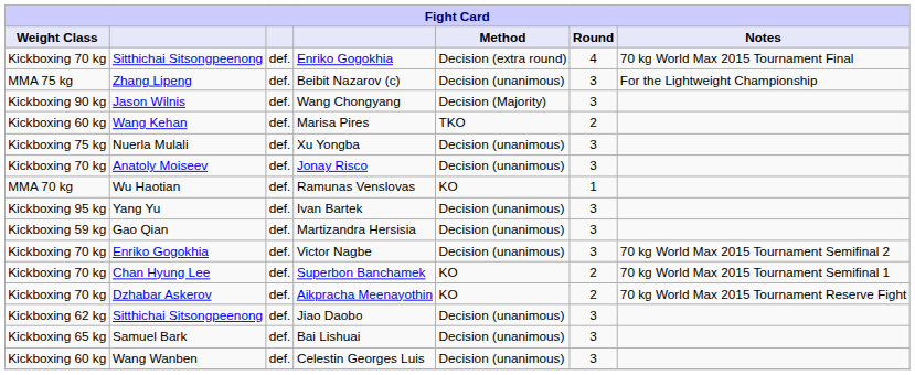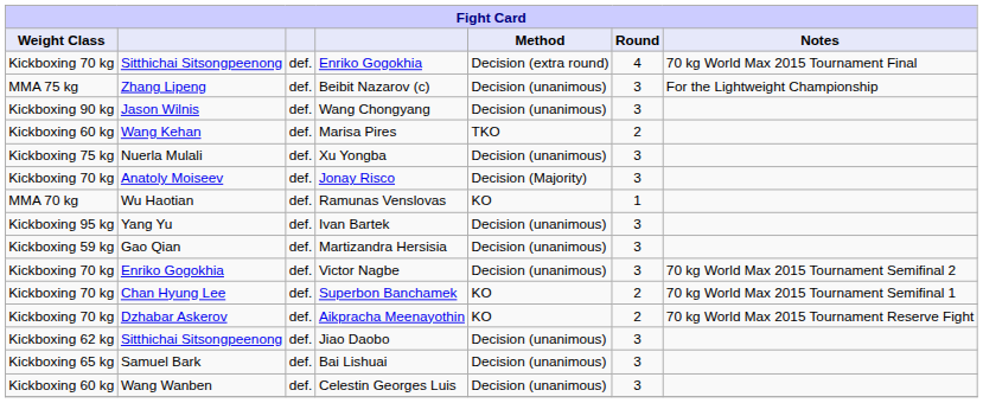 <table class="wikitable" style="font-size: 80%;">
 <tr>
 <th colspan="8" style="background-color: #ccf; color: #000080; text-align: center;"><strong>Fight Card</strong></th>
 </tr>
 <tr>
 <th colspan="1" style="background-color: #E6E8FA; color: #000000; text-align: center;">Weight Class</th>
 <th colspan="1" style="background-color: #E6E8FA; color: #000000; text-align: center;"></th>
 <th colspan="1" style="background-color: #E6E8FA; color: #000000; text-align: center;"></th>
 <th colspan="1" style="background-color: #E6E8FA; color: #000000; text-align: center;"></th>
 <th colspan="1" style="background-color: #E6E8FA; color: #000000; text-align: center;">Method</th>
 <th colspan="1" style="background-color: #E6E8FA; color: #000000; text-align: center;">Round</th>
 <th colspan="1" style="background-color: #E6E8FA; color: #000000; text-align: center;">Notes</th>
 </tr>
 <tr>
 <td>Kickboxing 70 kg</td>
 <td> <a href='#'>Sitthichai Sitsongpeenong</a></td>
 <td align=center>def.</td>
 <td> <a href='#'>Enriko Gogokhia</a></td>
 <td>Decision (extra round)</td>
 <td align=center>4</td>
 <td>70 kg World Max 2015 Tournament Final</td>
 </tr>
 <tr>
 <td>MMA 75 kg</td>
 <td> <a href='#'>Zhang Lipeng</a></td>
 <td align=center>def.</td>
 <td> Beibit Nazarov (c)</td>
 <td>Decision (unanimous)</td>
 <td align=center>3</td>
 <td>For the Lightweight Championship</td>
 </tr>
 <tr>
 <td>Kickboxing 90 kg</td>
 <td> <a href='#'>Jason Wilnis</a></td>
 <td align=center>def.</td>
 <td> Wang Chongyang</td>
-<td>Decision (Majority)</td>
+<td>Decision (unanimous)</td>
 <td align=center>3</td>
 <td></td>
 </tr>
 <tr>
 <td>Kickboxing 60 kg</td>
 <td> <a href='#'>Wang Kehan</a></td>
 <td align=center>def.</td>
 <td> Marisa Pires</td>
 <td>TKO</td>
 <td align=center>2</td>
 <td></td>
 </tr>
 <tr>
 <td>Kickboxing 75 kg</td>
 <td> Nuerla Mulali</td>
 <td align=center>def.</td>
 <td> Xu Yongba</td>
 <td>Decision (unanimous)</td>
 <td align=center>3</td>
 <td></td>
 </tr>
 <tr>
 <td>Kickboxing 70 kg</td>
 <td> <a href='#'>Anatoly Moiseev</a></td>
 <td align=center>def.</td>
 <td> <a href='#'>Jonay Risco</a></td>
-<td>Decision (unanimous)</td>
+<td>Decision (Majority)</td>
 <td align=center>3</td>
 <td></td>
 </tr>
 <tr>
 <td>MMA 70 kg</td>
 <td> Wu Haotian</td>
 <td align=center>def.</td>
 <td> Ramunas Venslovas</td>
 <td>KO</td>
 <td align=center>1</td>
 <td></td>
 </tr>
 <tr>
 <td>Kickboxing 95 kg</td>
 <td> Yang Yu</td>
 <td align=center>def.</td>
 <td> Ivan Bartek</td>
 <td>Decision (unanimous)</td>
 <td align=center>3</td>
 <td></td>
 </tr>
 <tr>
 <td>Kickboxing 59 kg</td>
 <td> Gao Qian</td>
 <td align=center>def.</td>
 <td> Martizandra Hersisia</td>
 <td>Decision (unanimous)</td>
 <td align=center>3</td>
 <td></td>
 </tr>
 <tr>
 <td>Kickboxing 70 kg</td>
 <td> <a href='#'>Enriko Gogokhia</a></td>
 <td align=center>def.</td>
 <td> Victor Nagbe</td>
 <td>Decision (unanimous)</td>
 <td align=center>3</td>
 <td>70 kg World Max 2015 Tournament Semifinal 2</td>
 </tr>
 <tr>
 <td>Kickboxing 70 kg</td>
 <td> <a href='#'>Chan Hyung Lee</a></td>
 <td align=center>def.</td>
 <td> <a href='#'>Superbon Banchamek</a></td>
 <td>KO</td>
 <td align=center>2</td>
 <td>70 kg World Max 2015 Tournament Semifinal 1</td>
 </tr>
 <tr>
 <td>Kickboxing 70 kg</td>
 <td> <a href='#'>Dzhabar Askerov</a></td>
 <td align=center>def.</td>
 <td> <a href='#'>Aikpracha Meenayothin</a></td>
 <td>KO</td>
 <td align=center>2</td>
 <td>70 kg World Max 2015 Tournament Reserve Fight</td>
 </tr>
 <tr>
 <td>Kickboxing 62 kg</td>
 <td> <a href='#'>Sitthichai Sitsongpeenong</a></td>
 <td align=center>def.</td>
 <td> Jiao Daobo</td>
 <td>Decision (unanimous)</td>
 <td align=center>3</td>
 <td></td>
 </tr>
 <tr>
 <td>Kickboxing 65 kg</td>
 <td> Samuel Bark</td>
 <td align=center>def.</td>
 <td> Bai Lishuai</td>
 <td>Decision (unanimous)</td>
 <td align=center>3</td>
 <td></td>
 </tr>
 <tr>
 <td>Kickboxing 60 kg</td>
 <td> Wang Wanben</td>
 <td align=center>def.</td>
 <td> Celestin Georges Luis</td>
 <td>Decision (unanimous)</td>
 <td align=center>3</td>
 <td></td>
 </tr>
 <tr>
 </tr>
 </table>
